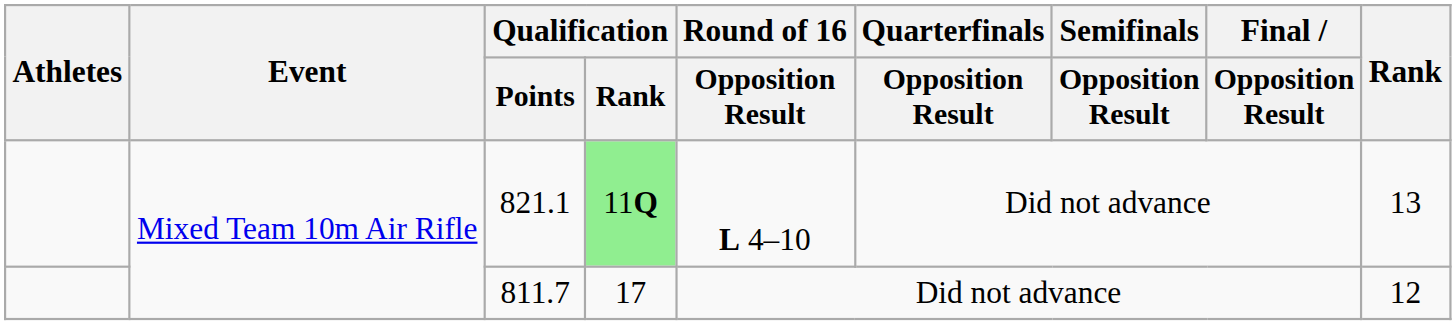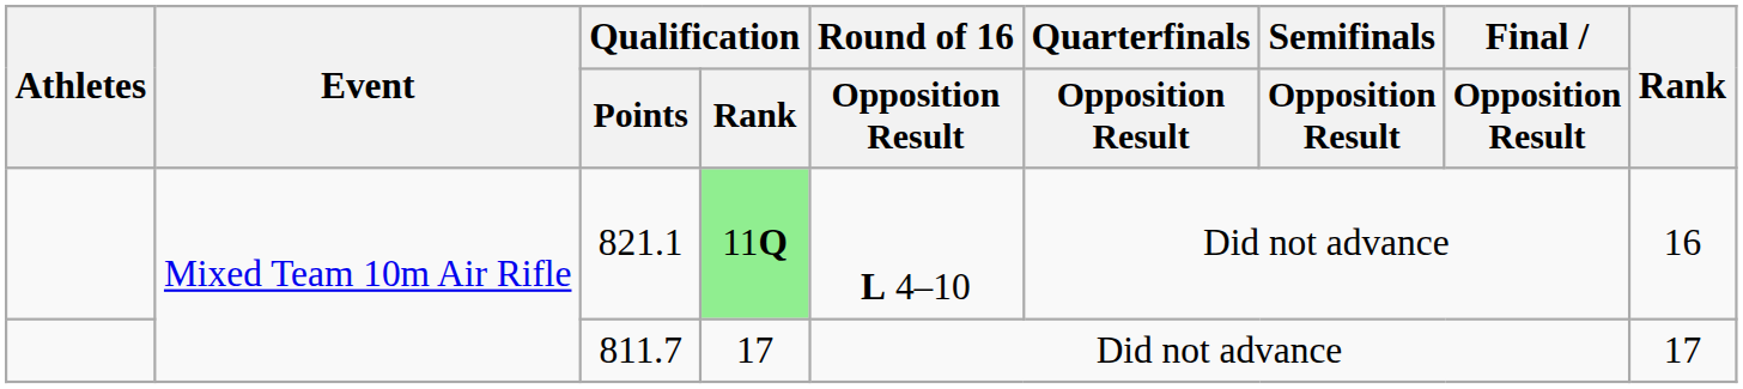 <table class="wikitable" style="font-size:90%;">
 <tr>
 <th rowspan=2>Athletes</th>
 <th rowspan=2>Event</th>
 <th colspan=2>Qualification</th>
 <th>Round of 16</th>
 <th>Quarterfinals</th>
 <th>Semifinals</th>
 <th>Final / </th>
 <th rowspan=2>Rank</th>
 </tr>
 <tr style="font-size:95%">
 <th>Points</th>
 <th>Rank</th>
 <th>Opposition<br>Result</th>
 <th>Opposition<br>Result</th>
 <th>Opposition<br>Result</th>
 <th>Opposition<br>Result</th>
 </tr>
 <tr align=center>
 <td align=left><br></td>
 <td rowspan=2 align=left><a href='#'>Mixed Team 10m Air Rifle</a></td>
 <td>821.1</td>
 <td style="background: lightgreen;">11<strong>Q</strong></td>
 <td><br><br><strong>L</strong> 4–10</td>
 <td colspan=3>Did not advance</td>
-<td>13</td>
+<td>16</td>
 </tr>
 <tr align=center>
 <td align=left> <br> </td>
 <td>811.7</td>
 <td>17</td>
 <td colspan=4>Did not advance</td>
-<td>12</td>
+<td>17</td>
 </tr>
 </table>
